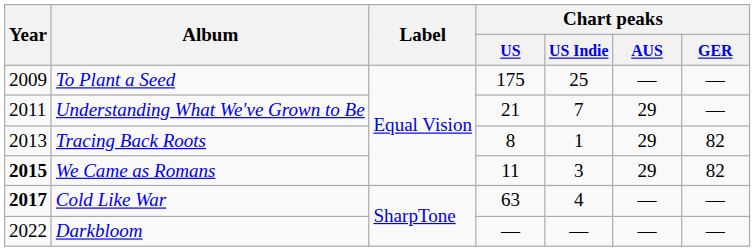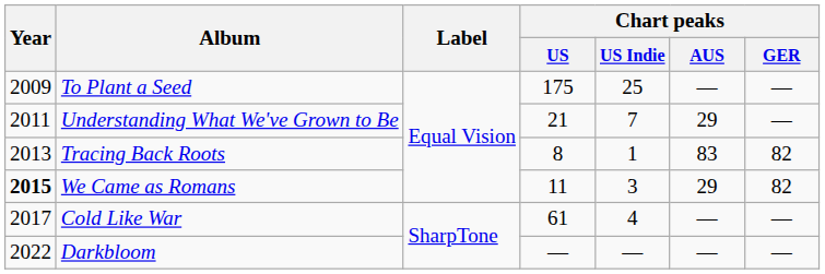 <table class="wikitable">
 <tr>
 <th rowspan="2">Year</th>
 <th rowspan="2">Album</th>
 <th rowspan="2">Label</th>
 <th colspan="4">Chart peaks</th>
 </tr>
 <tr>
 <th style="width:50px;"><small><a href='#'>US</a></small></th>
 <th style="width:50px;"><small><a href='#'>US Indie</a></small></th>
 <th style="width:50px;"><small><a href='#'>AUS</a></small></th>
 <th style="width:50px;"><small><a href='#'>GER</a></small></th>
 </tr>
 <tr>
 <td>2009</td>
 <td><em><a href='#'>To Plant a Seed</a></em></td>
 <td rowspan="4"><a href='#'>Equal Vision</a></td>
 <td style="text-align:center;">175</td>
 <td style="text-align:center;">25</td>
 <td style="text-align:center;">—</td>
 <td style="text-align:center;">—</td>
 </tr>
 <tr>
 <td>2011</td>
 <td><em><a href='#'>Understanding What We've Grown to Be</a></em></td>
 <td style="text-align:center;">21</td>
 <td style="text-align:center;">7</td>
 <td style="text-align:center;">29</td>
 <td style="text-align:center;">—</td>
 </tr>
 <tr>
 <td>2013</td>
 <td><em><a href='#'>Tracing Back Roots</a></em></td>
 <td style="text-align:center;">8</td>
 <td style="text-align:center;">1</td>
-<td style="text-align:center;">29</td>
+<td style="text-align:center;">83</td>
 <td style="text-align:center;">82</td>
 </tr>
 <tr>
 <td><strong>2015</strong></td>
 <td><em><a href='#'>We Came as Romans</a></em></td>
 <td style="text-align:center;">11</td>
 <td style="text-align:center;">3</td>
 <td style="text-align:center;">29</td>
 <td style="text-align:center;">82</td>
 </tr>
 <tr>
-<td><strong>2017</strong></td>
+<td>2017</td>
 <td><em><a href='#'>Cold Like War</a></em></td>
 <td rowspan="2"><a href='#'>SharpTone</a></td>
-<td style="text-align:center;">63</td>
+<td style="text-align:center;">61</td>
 <td style="text-align:center;">4</td>
 <td style="text-align:center;">—</td>
 <td style="text-align:center;">—</td>
 </tr>
 <tr>
 <td>2022</td>
 <td><em><a href='#'>Darkbloom</a></em></td>
 <td style="text-align:center;">—</td>
 <td style="text-align:center;">—</td>
 <td style="text-align:center;">—</td>
 <td style="text-align:center;">—</td>
 </tr>
 </table>
